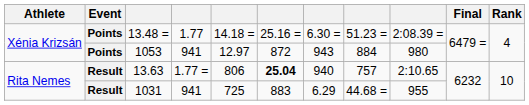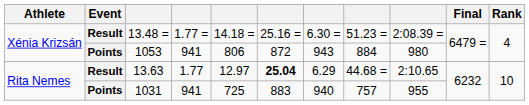 <table class=wikitable style=font-size:90%>
 <tr>
 <th>Athlete</th>
 <th>Event</th>
 <th></th>
 <th></th>
 <th></th>
 <th></th>
 <th></th>
 <th></th>
 <th></th>
 <th>Final</th>
 <th>Rank</th>
 </tr>
 <tr align=center>
 <td rowspan=2 align=left><a href='#'>Xénia Krizsán</a></td>
-<th style=font-size:95%>Points</th>
+<th style=font-size:95%>Result</th>
 <td>13.48 =</td>
-<td>1.77</td>
+<td>1.77 =</td>
 <td>14.18 =</td>
 <td>25.16 =</td>
 <td>6.30 =</td>
 <td>51.23 =</td>
 <td>2:08.39 =</td>
 <td rowspan=2>6479 =</td>
 <td rowspan=2>4</td>
 </tr>
 <tr align=center>
 <th style=font-size:95%>Points</th>
 <td>1053</td>
 <td>941</td>
-<td>12.97</td>
+<td>806</td>
 <td>872</td>
 <td>943</td>
 <td>884</td>
 <td>980</td>
 </tr>
 <tr align=center>
 <td rowspan=2 align=left><a href='#'>Rita Nemes</a></td>
 <th style=font-size:95%>Result</th>
 <td>13.63</td>
-<td>1.77 =</td>
-<td>806</td>
+<td>1.77</td>
+<td>12.97</td>
 <td><strong>25.04</strong></td>
-<td>940</td>
-<td>757</td>
+<td>6.29</td>
+<td>44.68 =</td>
 <td>2:10.65</td>
 <td rowspan=2>6232</td>
 <td rowspan=2>10</td>
 </tr>
 <tr align=center>
-<th style=font-size:95%>Result</th>
+<th style=font-size:95%>Points</th>
 <td>1031</td>
 <td>941</td>
 <td>725</td>
 <td>883</td>
-<td>6.29</td>
-<td>44.68 =</td>
+<td>940</td>
+<td>757</td>
 <td>955</td>
 </tr>
 </table>
